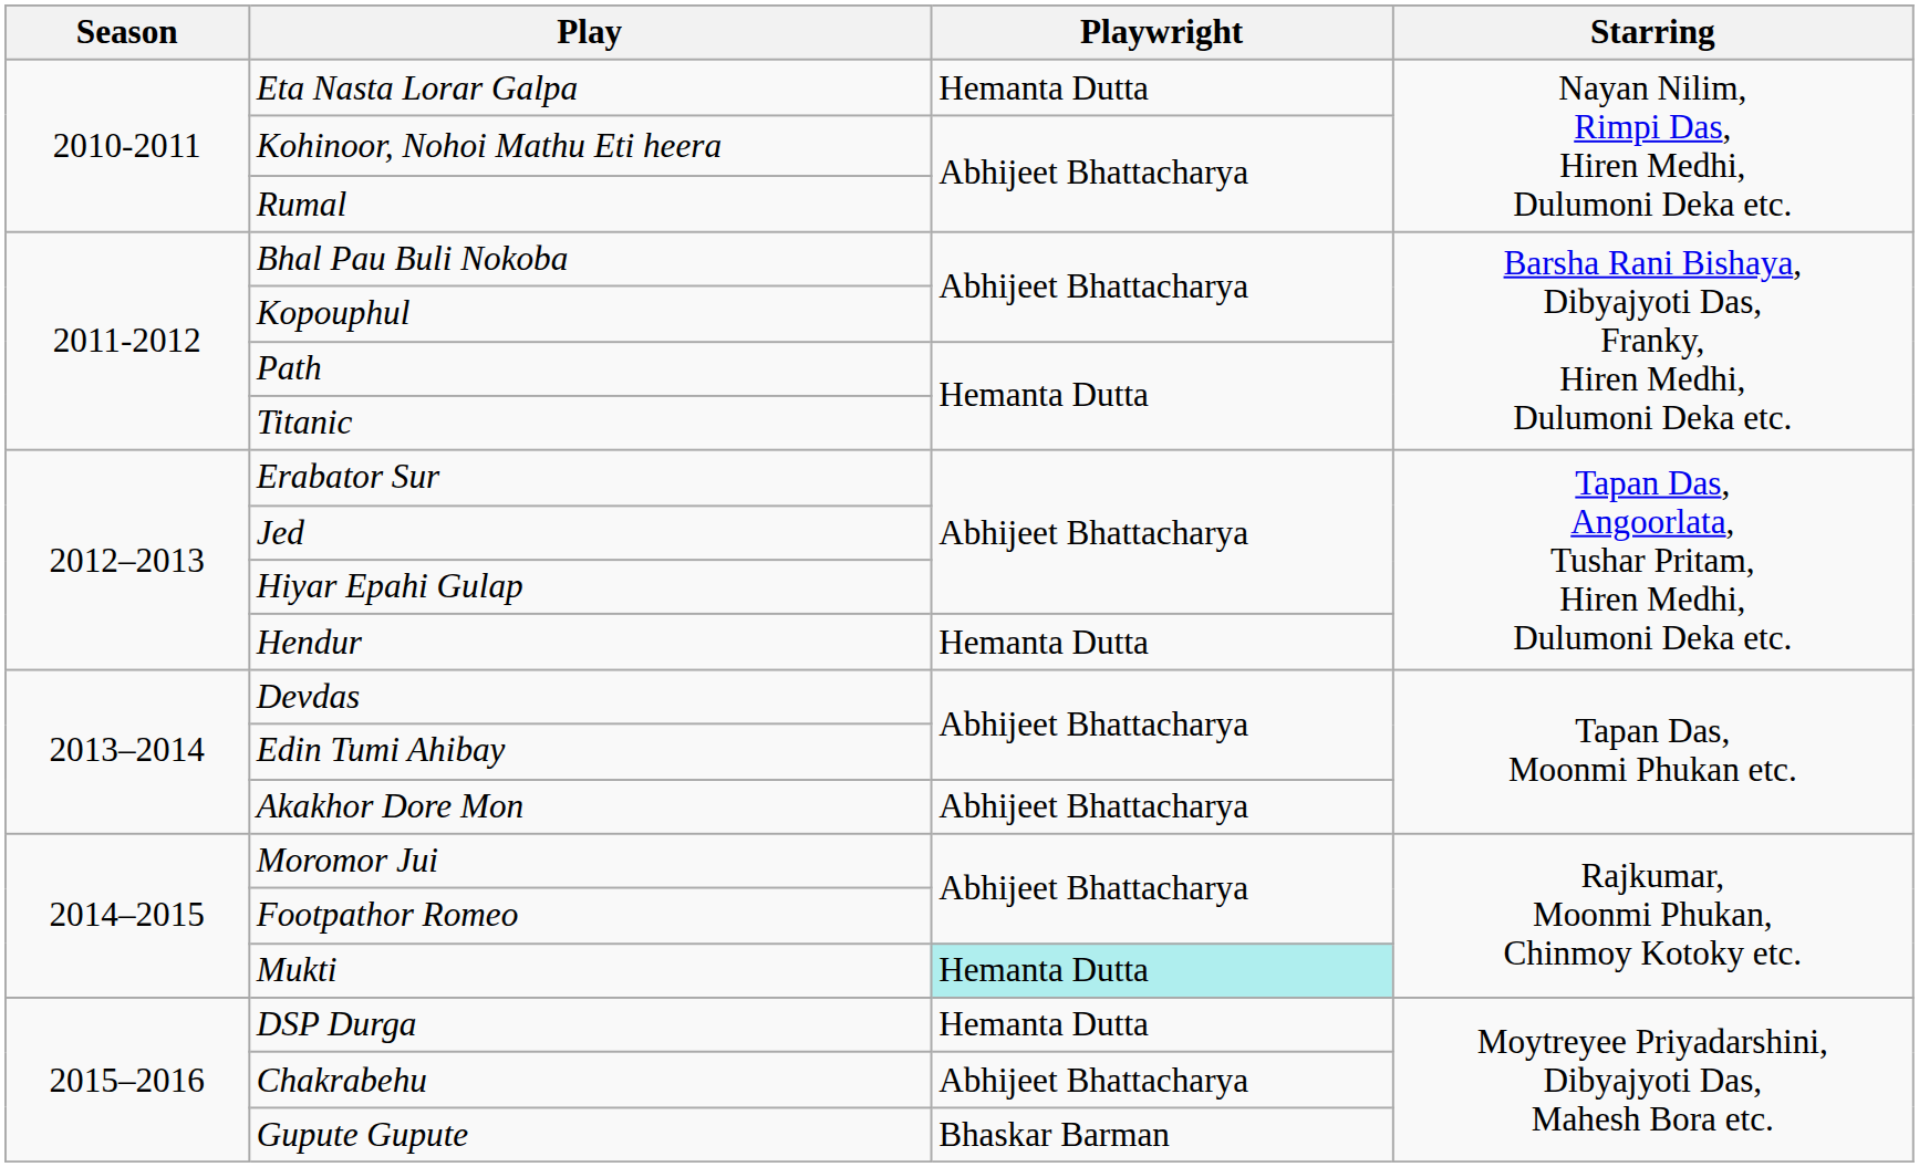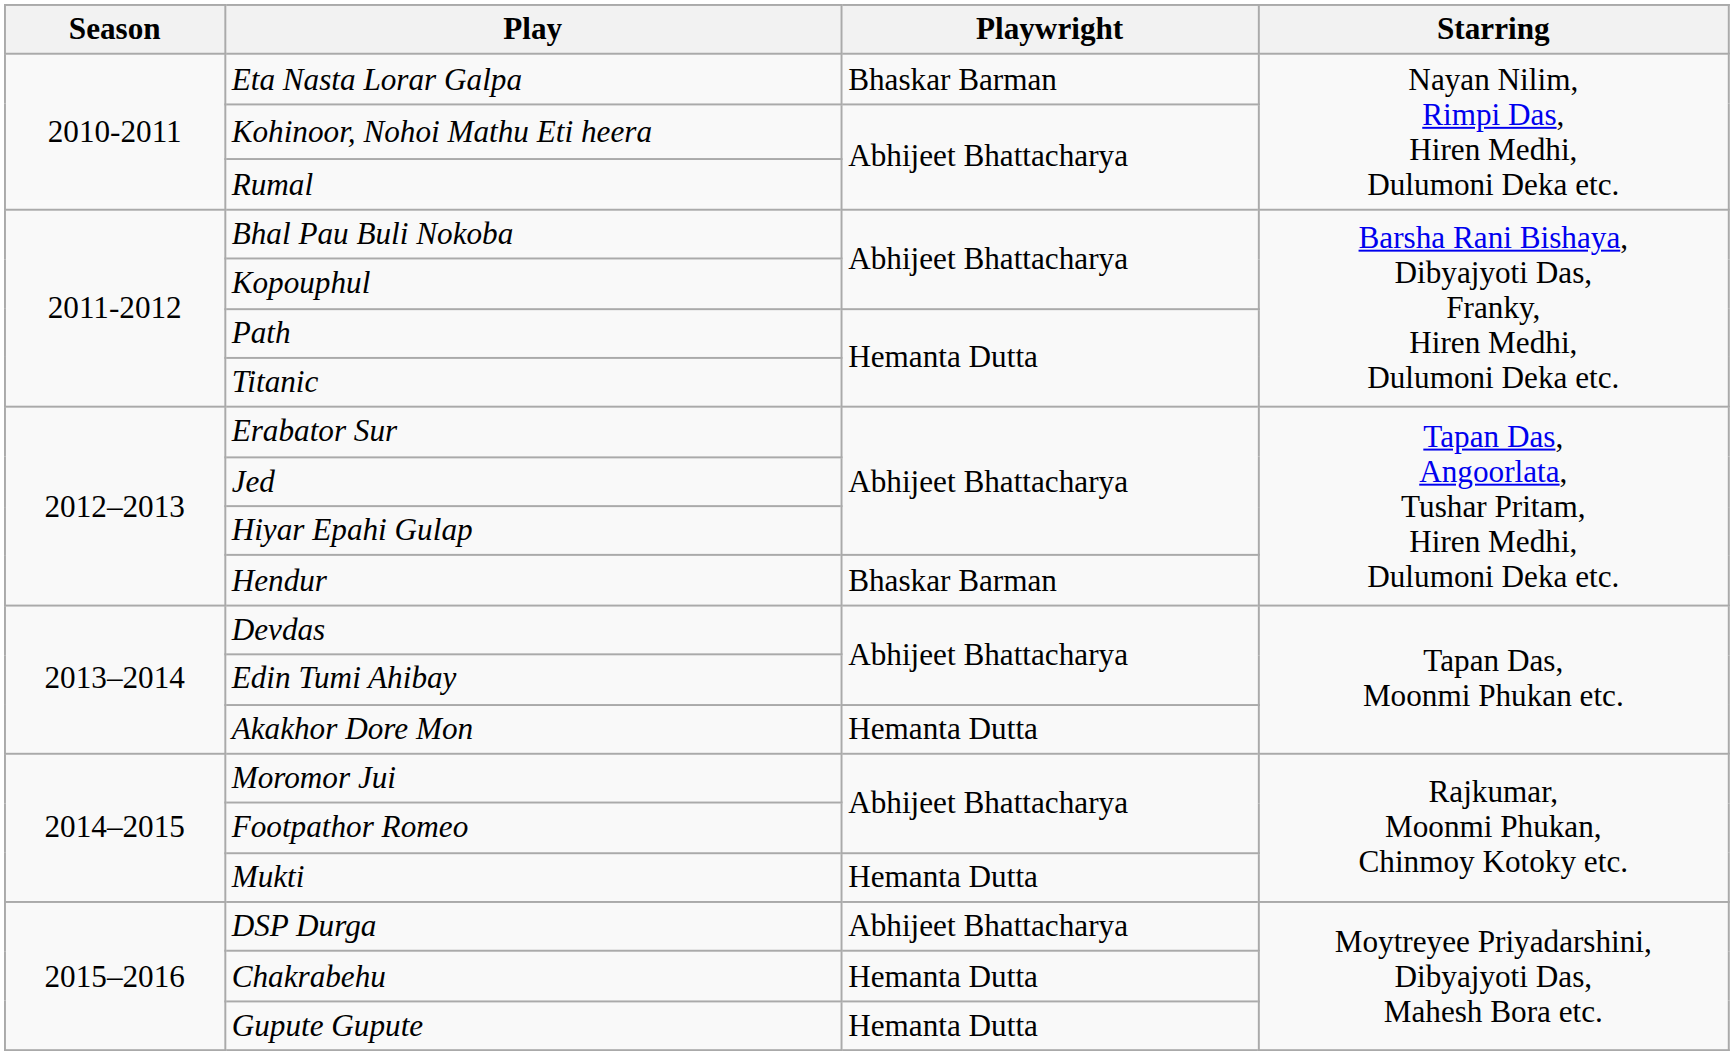 <table class="wikitable" style="width:70%;">
 <tr>
 <th>Season</th>
 <th>Play</th>
 <th>Playwright</th>
 <th>Starring</th>
 </tr>
 <tr>
 <td rowspan="3" style="text-align:center;">2010-2011</td>
 <td><em>Eta Nasta Lorar Galpa</em></td>
-<td>Hemanta Dutta</td>
+<td>Bhaskar Barman</td>
 <td rowspan="3" style="text-align:center;">Nayan Nilim,<br> <a href='#'>Rimpi Das</a>,<br> Hiren Medhi,<br> Dulumoni Deka etc.</td>
 </tr>
 <tr>
 <td><em>Kohinoor, Nohoi Mathu Eti heera</em></td>
 <td rowspan="2">Abhijeet Bhattacharya</td>
 </tr>
 <tr>
 <td><em>Rumal</em></td>
 </tr>
 <tr>
 <td rowspan="4" style="text-align:center;">2011-2012</td>
 <td><em>Bhal Pau Buli Nokoba</em></td>
 <td rowspan="2">Abhijeet Bhattacharya</td>
 <td rowspan="4" style="text-align:center;"><a href='#'>Barsha Rani Bishaya</a>,<br> Dibyajyoti Das,<br> Franky,<br>Hiren Medhi,<br> Dulumoni Deka etc.</td>
 </tr>
 <tr>
 <td><em>Kopouphul</em></td>
 </tr>
 <tr>
 <td><em>Path</em></td>
 <td rowspan="2">Hemanta Dutta</td>
 </tr>
 <tr>
 <td><em>Titanic</em></td>
 </tr>
 <tr>
 <td rowspan="4" style="text-align:center;">2012–2013</td>
 <td><em>Erabator Sur</em></td>
 <td rowspan="3">Abhijeet Bhattacharya</td>
 <td rowspan="4" style="text-align:center;"><a href='#'>Tapan Das</a>,<br> <a href='#'>Angoorlata</a>,<br> Tushar Pritam,<br>Hiren Medhi,<br> Dulumoni Deka etc.</td>
 </tr>
 <tr>
 <td><em>Jed</em></td>
 </tr>
 <tr>
 <td><em>Hiyar Epahi Gulap</em></td>
 </tr>
 <tr>
 <td><em>Hendur</em></td>
-<td>Hemanta Dutta</td>
+<td>Bhaskar Barman</td>
 </tr>
 <tr>
 <td rowspan="3" style="text-align:center;">2013–2014</td>
 <td><em>Devdas</em></td>
 <td rowspan="2">Abhijeet Bhattacharya</td>
 <td rowspan="3" style="text-align:center;">Tapan Das,<br> Moonmi Phukan etc.</td>
 </tr>
 <tr>
 <td><em>Edin Tumi Ahibay</em></td>
 </tr>
 <tr>
 <td><em>Akakhor Dore Mon</em></td>
-<td>Abhijeet Bhattacharya</td>
+<td>Hemanta Dutta</td>
 </tr>
 <tr>
 <td rowspan="3" style="text-align:center;">2014–2015</td>
 <td><em>Moromor Jui</em></td>
 <td rowspan="2">Abhijeet Bhattacharya</td>
 <td rowspan="3" style="text-align:center;">Rajkumar,<br> Moonmi Phukan,<br>Chinmoy Kotoky etc.</td>
 </tr>
 <tr>
 <td><em>Footpathor Romeo</em></td>
 </tr>
 <tr>
 <td><em>Mukti</em></td>
-<td style="background: paleturquoise;">Hemanta Dutta</td>
+<td>Hemanta Dutta</td>
 </tr>
 <tr>
 <td rowspan="3" style="text-align:center;">2015–2016</td>
 <td><em>DSP Durga</em></td>
-<td>Hemanta Dutta</td>
+<td>Abhijeet Bhattacharya</td>
 <td rowspan="3" style="text-align:center;">Moytreyee Priyadarshini,<br> Dibyajyoti Das,<br>Mahesh Bora etc.</td>
 </tr>
 <tr>
 <td><em>Chakrabehu</em></td>
-<td>Abhijeet Bhattacharya</td>
+<td>Hemanta Dutta</td>
 </tr>
 <tr>
 <td><em>Gupute Gupute</em></td>
-<td>Bhaskar Barman</td>
+<td>Hemanta Dutta</td>
 </tr>
 </table>
